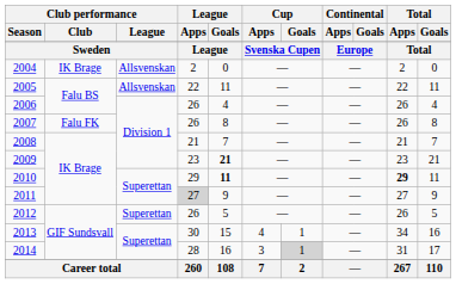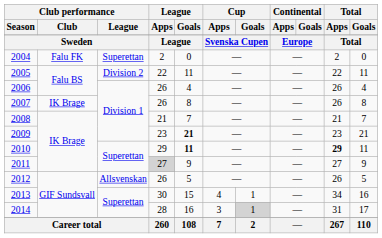 <table class="wikitable" style="text-align:center">
 <tr>
 <th colspan=3>Club performance</th>
 <th colspan=2>League</th>
 <th colspan=2>Cup</th>
 <th colspan=2>Continental</th>
 <th colspan=2>Total</th>
 </tr>
 <tr>
 <th>Season</th>
 <th>Club</th>
 <th>League</th>
 <th>Apps</th>
 <th>Goals</th>
 <th>Apps</th>
 <th>Goals</th>
 <th>Apps</th>
 <th>Goals</th>
 <th>Apps</th>
 <th>Goals</th>
 </tr>
 <tr>
 </tr>
 <tr>
 <th colspan=3>Sweden</th>
 <th colspan=2>League</th>
 <th colspan=2><a href='#'>Svenska Cupen</a></th>
 <th colspan=2><a href='#'>Europe</a></th>
 <th colspan=2>Total</th>
 </tr>
 <tr>
 <td><a href='#'>2004</a></td>
-<td><a href='#'>IK Brage</a></td>
-<td><a href='#'>Allsvenskan</a></td>
+<td><a href='#'>Falu FK</a></td>
+<td><a href='#'>Superettan</a></td>
 <td>2</td>
 <td>0</td>
 <td colspan="2">—</td>
 <td colspan="2">—</td>
 <td>2</td>
 <td>0</td>
 </tr>
 <tr>
 <td><a href='#'>2005</a></td>
 <td rowspan="2"><a href='#'>Falu BS</a></td>
-<td><a href='#'>Allsvenskan</a></td>
+<td><a href='#'>Division 2</a></td>
 <td>22</td>
 <td>11</td>
 <td colspan="2">—</td>
 <td colspan="2">—</td>
 <td>22</td>
 <td>11</td>
 </tr>
 <tr>
 <td><a href='#'>2006</a></td>
 <td rowspan="4"><a href='#'>Division 1</a></td>
 <td>26</td>
 <td>4</td>
 <td colspan="2">—</td>
 <td colspan="2">—</td>
 <td>26</td>
 <td>4</td>
 </tr>
 <tr>
 <td><a href='#'>2007</a></td>
-<td><a href='#'>Falu FK</a></td>
+<td><a href='#'>IK Brage</a></td>
 <td>26</td>
 <td>8</td>
 <td colspan="2">—</td>
 <td colspan="2">—</td>
 <td>26</td>
 <td>8</td>
 </tr>
 <tr>
 <td><a href='#'>2008</a></td>
 <td rowspan="4"><a href='#'>IK Brage</a></td>
 <td>21</td>
 <td>7</td>
 <td colspan="2">—</td>
 <td colspan="2">—</td>
 <td>21</td>
 <td>7</td>
 </tr>
 <tr>
 <td><a href='#'>2009</a></td>
 <td>23</td>
 <td><strong>21</strong></td>
 <td colspan="2">—</td>
 <td colspan="2">—</td>
 <td>23</td>
 <td>21</td>
 </tr>
 <tr>
 <td><a href='#'>2010</a></td>
 <td rowspan="2"><a href='#'>Superettan</a></td>
 <td>29</td>
 <td><strong>11</strong></td>
 <td colspan="2">—</td>
 <td colspan="2">—</td>
 <td><strong>29</strong></td>
 <td>11</td>
 </tr>
 <tr>
 <td><a href='#'>2011</a></td>
 <td style="background: lightgrey;">27</td>
 <td>9</td>
 <td colspan="2">—</td>
 <td colspan="2">—</td>
 <td>27</td>
 <td>9</td>
 </tr>
 <tr>
 <td><a href='#'>2012</a></td>
 <td rowspan="3"><a href='#'>GIF Sundsvall</a></td>
-<td><a href='#'>Superettan</a></td>
+<td><a href='#'>Allsvenskan</a></td>
 <td>26</td>
 <td>5</td>
 <td colspan="2">—</td>
 <td colspan="2">—</td>
 <td>26</td>
 <td>5</td>
 </tr>
 <tr>
 <td><a href='#'>2013</a></td>
 <td rowspan="2"><a href='#'>Superettan</a></td>
 <td>30</td>
 <td>15</td>
 <td>4</td>
 <td>1</td>
 <td colspan="2">—</td>
 <td>34</td>
 <td>16</td>
 </tr>
 <tr>
 <td><a href='#'>2014</a></td>
 <td>28</td>
 <td>16</td>
 <td>3</td>
 <td style="background: lightgrey;">1</td>
 <td colspan="2">—</td>
 <td>31</td>
 <td>17</td>
 </tr>
 <tr>
 </tr>
 <tr>
 <th colspan=3>Career total</th>
 <th>260</th>
 <th>108</th>
 <th>7</th>
 <th>2</th>
 <th colspan="2">—</th>
 <th>267</th>
 <th>110</th>
 </tr>
 </table>
